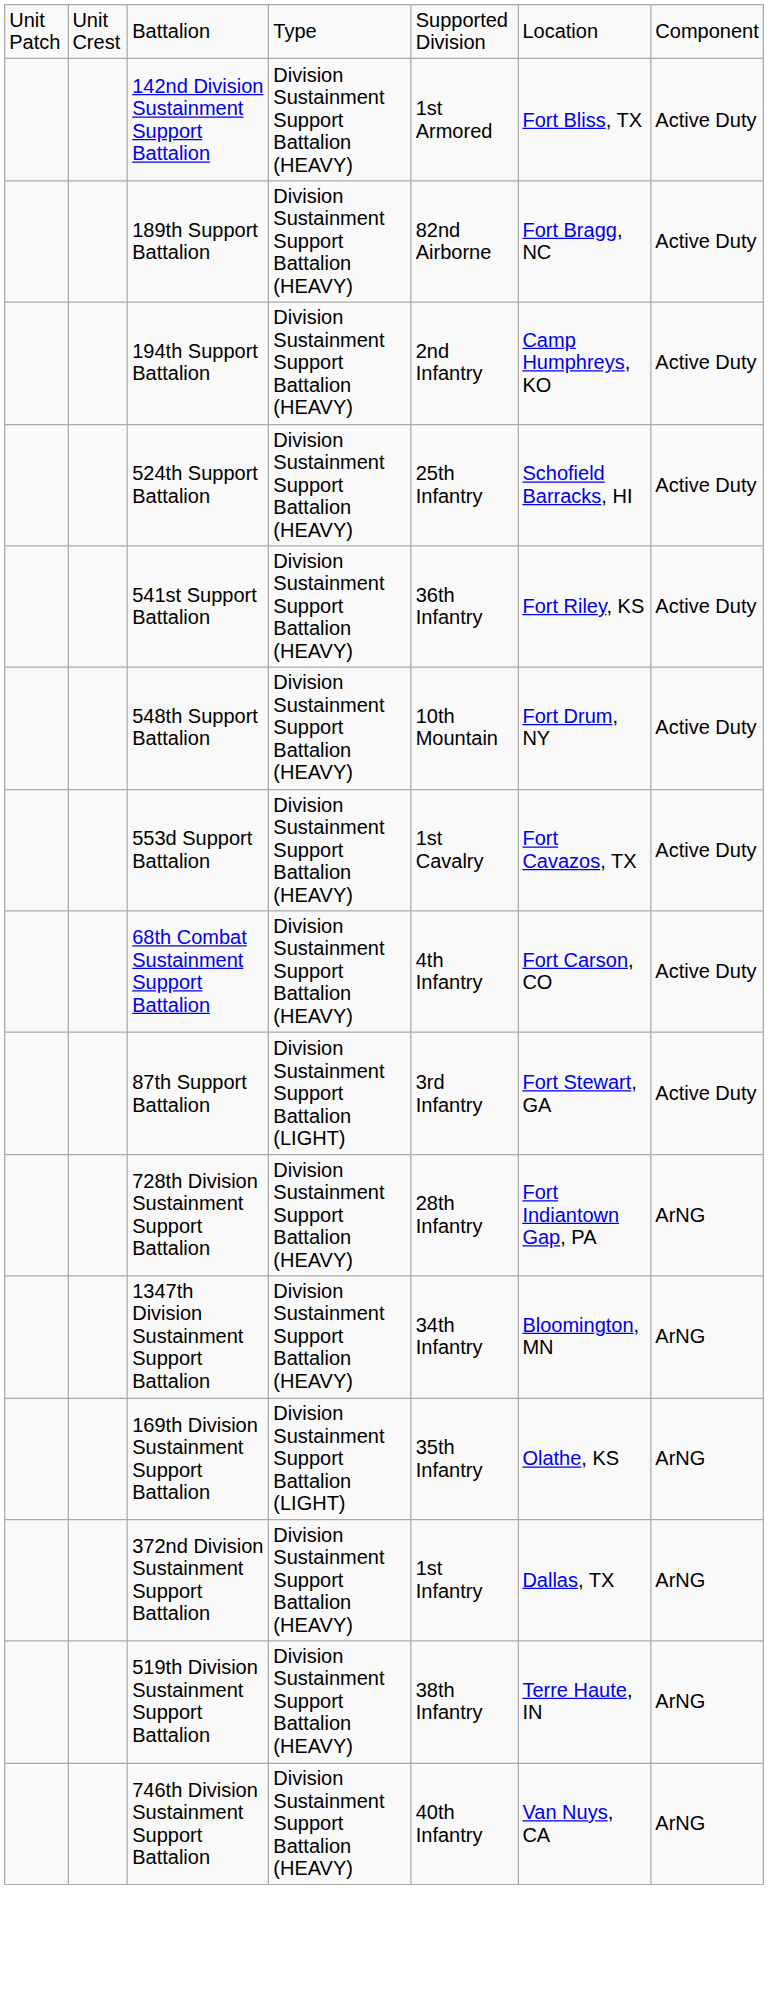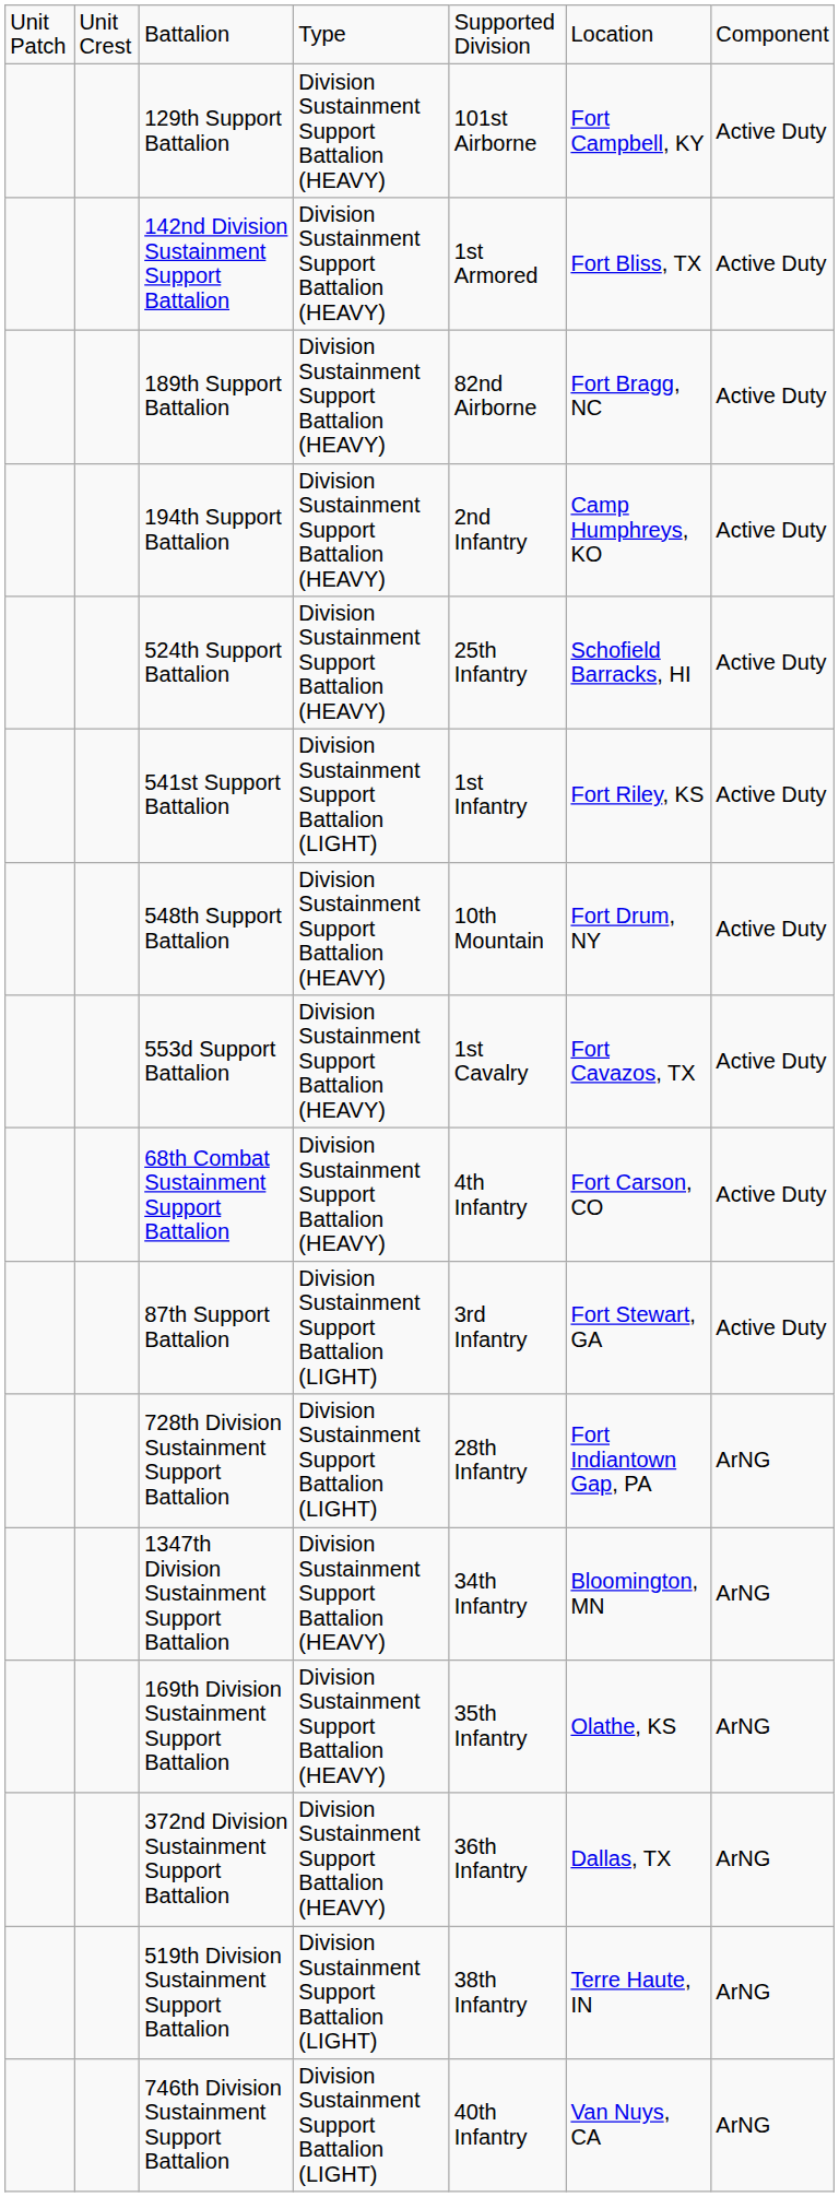 <table class="wikitable">
 <tr>
 <td>Unit Patch</td>
 <td>Unit Crest</td>
 <td>Battalion</td>
 <td>Type</td>
 <td>Supported Division</td>
 <td>Location</td>
 <td>Component</td>
+</tr>
+<tr>
+<td></td>
+<td></td>
+<td>129th Support Battalion</td>
+<td>Division Sustainment Support Battalion (HEAVY)</td>
+<td>101st Airborne</td>
+<td><a href='#'>Fort Campbell</a>, KY</td>
+<td>Active Duty</td>
 </tr>
 <tr>
 <td></td>
 <td></td>
 <td><a href='#'>142nd Division Sustainment Support Battalion</a></td>
 <td>Division Sustainment Support Battalion (HEAVY)</td>
 <td>1st Armored</td>
 <td><a href='#'>Fort Bliss</a>, TX</td>
 <td>Active Duty</td>
 </tr>
 <tr>
 <td></td>
 <td></td>
 <td>189th Support Battalion</td>
 <td>Division Sustainment Support Battalion (HEAVY)</td>
 <td>82nd Airborne</td>
 <td><a href='#'>Fort Bragg</a>, NC</td>
 <td>Active Duty</td>
 </tr>
 <tr>
 <td></td>
 <td></td>
 <td>194th Support Battalion</td>
 <td>Division Sustainment Support Battalion (HEAVY)</td>
 <td>2nd Infantry</td>
 <td><a href='#'>Camp Humphreys</a>, KO</td>
 <td>Active Duty</td>
 </tr>
 <tr>
 <td></td>
 <td></td>
 <td>524th Support Battalion</td>
 <td>Division Sustainment Support Battalion (HEAVY)</td>
 <td>25th Infantry</td>
 <td><a href='#'>Schofield Barracks</a>,  HI</td>
 <td>Active Duty</td>
 </tr>
 <tr>
 <td></td>
 <td></td>
 <td>541st Support Battalion</td>
-<td>Division Sustainment Support Battalion (HEAVY)</td>
-<td>36th Infantry</td>
+<td>Division Sustainment Support Battalion (LIGHT)</td>
+<td>1st Infantry</td>
 <td><a href='#'>Fort Riley</a>, KS</td>
 <td>Active Duty</td>
 </tr>
 <tr>
 <td></td>
 <td></td>
 <td>548th Support Battalion</td>
 <td>Division Sustainment Support Battalion (HEAVY)</td>
 <td>10th Mountain</td>
 <td><a href='#'>Fort Drum</a>, NY</td>
 <td>Active Duty</td>
 </tr>
 <tr>
 <td></td>
 <td></td>
 <td>553d Support Battalion</td>
 <td>Division Sustainment Support Battalion (HEAVY)</td>
 <td>1st Cavalry</td>
 <td><a href='#'>Fort Cavazos</a>, TX</td>
 <td>Active Duty</td>
 </tr>
 <tr>
 <td></td>
 <td></td>
 <td><a href='#'>68th Combat Sustainment Support Battalion</a></td>
 <td>Division Sustainment Support Battalion (HEAVY)</td>
 <td>4th Infantry</td>
 <td><a href='#'>Fort Carson</a>, CO</td>
 <td>Active Duty</td>
 </tr>
 <tr>
 <td></td>
 <td></td>
 <td>87th Support Battalion</td>
 <td>Division Sustainment Support Battalion (LIGHT)</td>
 <td>3rd Infantry</td>
 <td><a href='#'>Fort Stewart</a>, GA</td>
 <td>Active Duty</td>
 </tr>
 <tr>
 <td></td>
 <td></td>
 <td>728th Division Sustainment Support Battalion</td>
-<td>Division Sustainment Support Battalion (HEAVY)</td>
+<td>Division Sustainment Support Battalion (LIGHT)</td>
 <td>28th Infantry</td>
 <td><a href='#'>Fort Indiantown Gap</a>, PA</td>
 <td>ArNG</td>
 </tr>
 <tr>
 <td></td>
 <td></td>
 <td>1347th Division Sustainment Support Battalion</td>
 <td>Division Sustainment Support Battalion (HEAVY)</td>
 <td>34th Infantry</td>
 <td><a href='#'>Bloomington</a>, MN</td>
 <td>ArNG</td>
 </tr>
 <tr>
 <td></td>
 <td></td>
 <td>169th Division Sustainment Support Battalion</td>
-<td>Division Sustainment Support Battalion (LIGHT)</td>
+<td>Division Sustainment Support Battalion (HEAVY)</td>
 <td>35th Infantry</td>
 <td><a href='#'>Olathe</a>, KS</td>
 <td>ArNG</td>
 </tr>
 <tr>
 <td></td>
 <td></td>
 <td>372nd Division Sustainment Support Battalion</td>
 <td>Division Sustainment Support Battalion (HEAVY)</td>
-<td>1st Infantry</td>
+<td>36th Infantry</td>
 <td><a href='#'>Dallas</a>, TX</td>
 <td>ArNG</td>
 </tr>
 <tr>
 <td></td>
 <td></td>
 <td>519th Division Sustainment Support Battalion</td>
-<td>Division Sustainment Support Battalion (HEAVY)</td>
+<td>Division Sustainment Support Battalion (LIGHT)</td>
 <td>38th Infantry</td>
 <td><a href='#'>Terre Haute</a>, IN</td>
 <td>ArNG</td>
 </tr>
 <tr>
 <td></td>
 <td></td>
 <td>746th Division Sustainment Support Battalion</td>
-<td>Division Sustainment Support Battalion (HEAVY)</td>
+<td>Division Sustainment Support Battalion (LIGHT)</td>
 <td>40th Infantry</td>
 <td><a href='#'>Van Nuys</a>, CA</td>
 <td>ArNG</td>
 </tr>
 </table>
